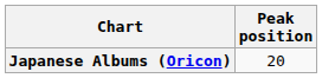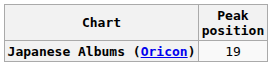 <table class="wikitable plainrowheaders sortable" style="text-align:center;" border="1">
 <tr>
 <th scope="col">Chart</th>
 <th scope="col">Peak<br>position</th>
 </tr>
 <tr>
 <th scope="row">Japanese Albums (<a href='#'>Oricon</a>)</th>
-<td>20</td>
+<td>19</td>
 </tr>
 <tr>
 </tr>
 </table>
